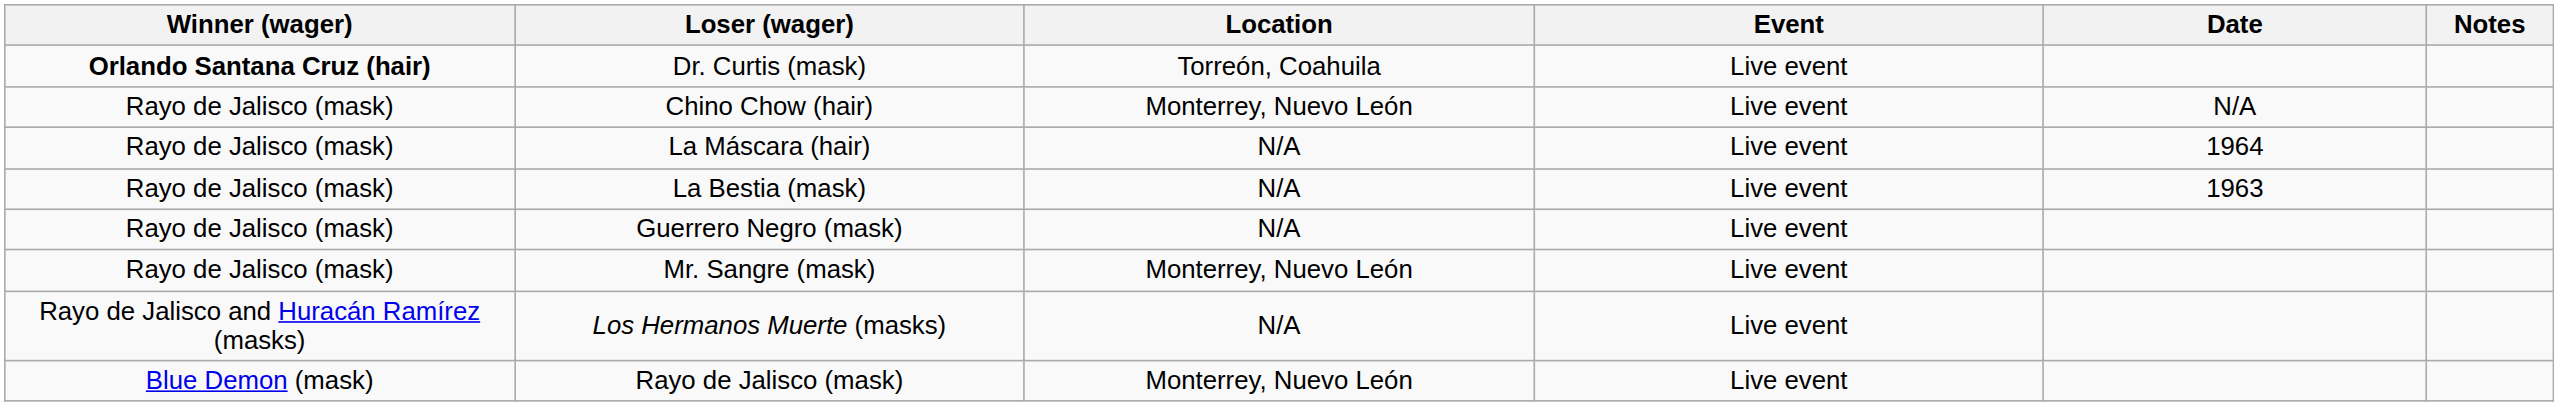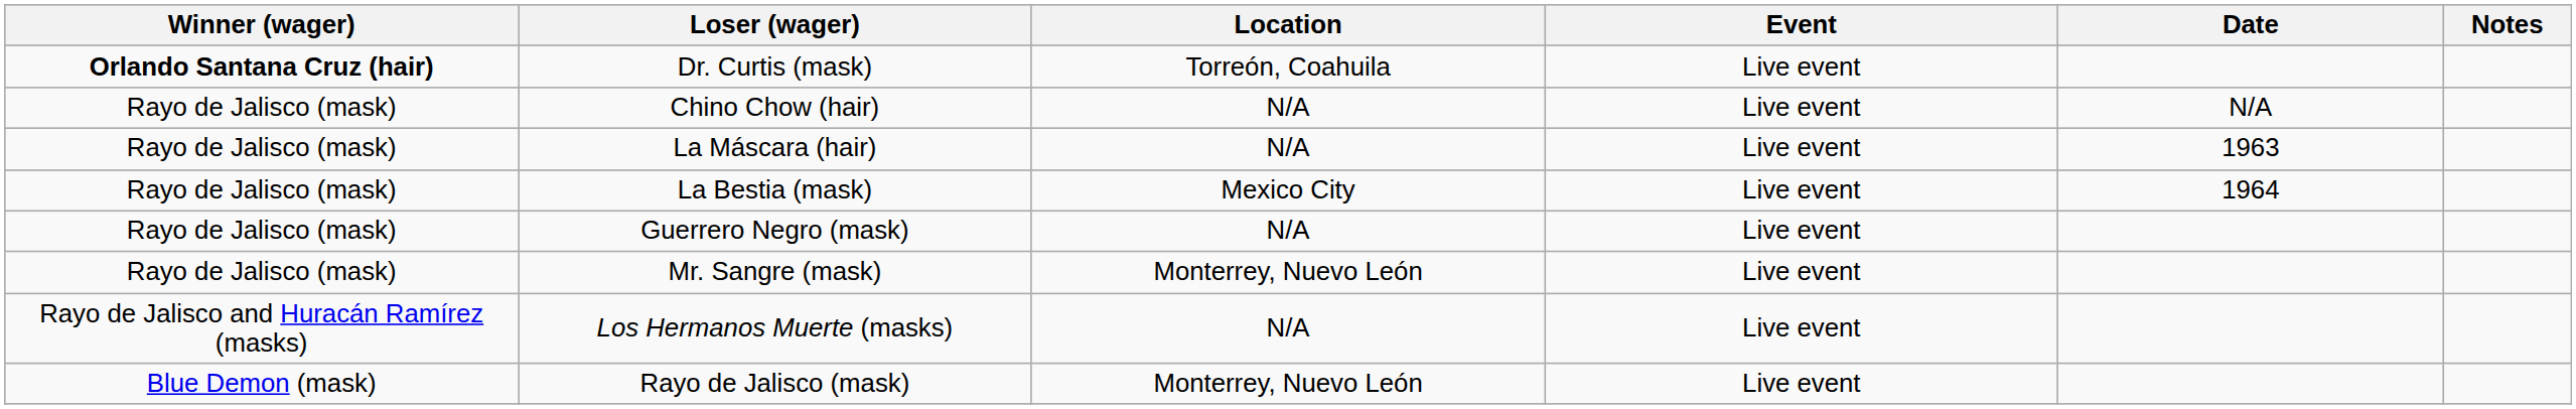 <table class="wikitable sortable" width=100%  style="text-align: center">
 <tr>
 <th width=20% scope="col">Winner (wager)</th>
 <th width=20% scope="col">Loser (wager)</th>
 <th width=20% scope="col">Location</th>
 <th width=20% scope="col">Event</th>
 <th width=15% scope="col">Date</th>
 <th class="unsortable" width=5% scope="col">Notes</th>
 </tr>
 <tr>
 <td><strong>Orlando Santana Cruz (hair)</strong></td>
 <td>Dr. Curtis (mask)</td>
 <td>Torreón, Coahuila</td>
 <td>Live event</td>
 <td></td>
 <td></td>
 </tr>
 <tr>
 <td>Rayo de Jalisco (mask)</td>
 <td>Chino Chow (hair)</td>
-<td>Monterrey, Nuevo León</td>
+<td>N/A</td>
 <td>Live event</td>
 <td>N/A</td>
 <td></td>
 </tr>
 <tr>
 <td>Rayo de Jalisco (mask)</td>
 <td>La Máscara (hair)</td>
 <td>N/A</td>
 <td>Live event</td>
-<td>1964</td>
+<td>1963</td>
 <td></td>
 </tr>
 <tr>
 <td>Rayo de Jalisco (mask)</td>
 <td>La Bestia (mask)</td>
-<td>N/A</td>
+<td>Mexico City</td>
 <td>Live event</td>
-<td>1963</td>
+<td>1964</td>
 <td></td>
 </tr>
 <tr>
 <td>Rayo de Jalisco (mask)</td>
 <td>Guerrero Negro (mask)</td>
 <td>N/A</td>
 <td>Live event</td>
 <td></td>
 <td></td>
 </tr>
 <tr>
 <td>Rayo de Jalisco (mask)</td>
 <td>Mr. Sangre (mask)</td>
 <td>Monterrey, Nuevo León</td>
 <td>Live event</td>
 <td></td>
 <td></td>
 </tr>
 <tr>
 <td>Rayo de Jalisco and <a href='#'>Huracán Ramírez</a> (masks)</td>
 <td><em>Los Hermanos Muerte</em> (masks)</td>
 <td>N/A</td>
 <td>Live event</td>
 <td></td>
 <td></td>
 </tr>
 <tr>
 <td><a href='#'>Blue Demon</a> (mask)</td>
 <td>Rayo de Jalisco (mask)</td>
 <td>Monterrey, Nuevo León</td>
 <td>Live event</td>
 <td></td>
 <td></td>
 </tr>
 </table>
